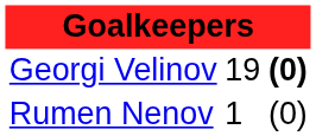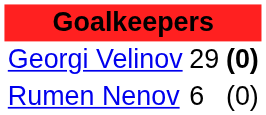 <table class="toccolours" border="0" cellpadding="2" cellspacing="0" align="left" style="margin:0.5em;">
 <tr>
 <th colspan="4" align="center" bgcolor="#FF2020"><span>Goalkeepers</span></th>
 </tr>
 <tr>
 <td> <a href='#'>Georgi Velinov</a></td>
-<td>19</td>
+<td>29</td>
 <td><strong>(0)</strong></td>
 </tr>
 <tr>
 <td> <a href='#'>Rumen Nenov</a></td>
-<td>1</td>
+<td>6</td>
 <td>(0)</td>
 </tr>
 <tr>
 </tr>
 </table>
